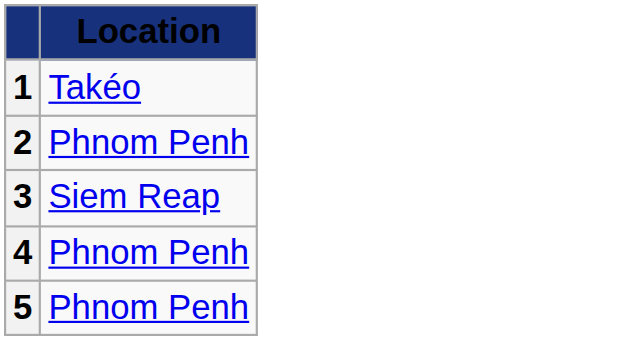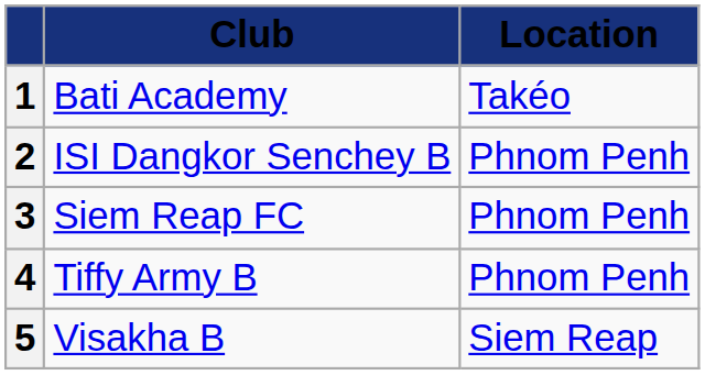 <table class="wikitable sortable" style="text-align:left">
 <tr>
 <th style="background:#17317c;"></th>
+<th style="background:#17317c;"><span>Club</span></th>
 <th style="background:#17317c;"><span>Location</span></th>
 </tr>
 <tr>
 <th>1</th>
+<td><a href='#'>Bati Academy</a></td>
 <td><a href='#'>Takéo</a></td>
 </tr>
 <tr>
 <th>2</th>
+<td><a href='#'>ISI Dangkor Senchey B</a></td>
 <td><a href='#'>Phnom Penh</a></td>
 </tr>
 <tr>
 <th>3</th>
-<td><a href='#'>Siem Reap</a></td>
+<td><a href='#'>Siem Reap FC</a></td>
+<td><a href='#'>Phnom Penh</a></td>
 </tr>
 <tr>
 <th>4</th>
+<td><a href='#'>Tiffy Army B</a></td>
 <td><a href='#'>Phnom Penh</a></td>
 </tr>
 <tr>
 <th>5</th>
-<td><a href='#'>Phnom Penh</a></td>
+<td><a href='#'>Visakha B</a></td>
+<td><a href='#'>Siem Reap</a></td>
 </tr>
 </table>
